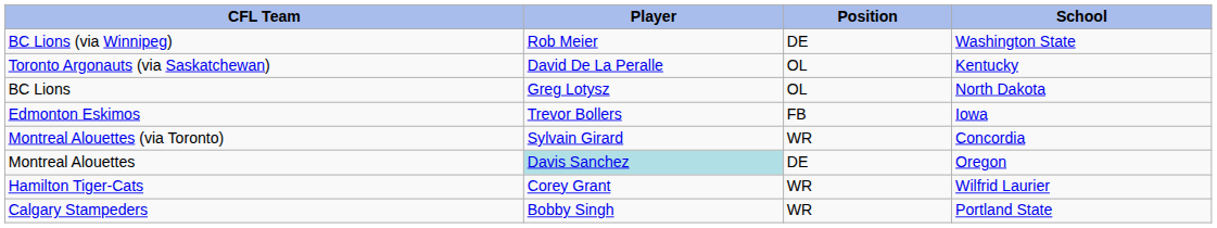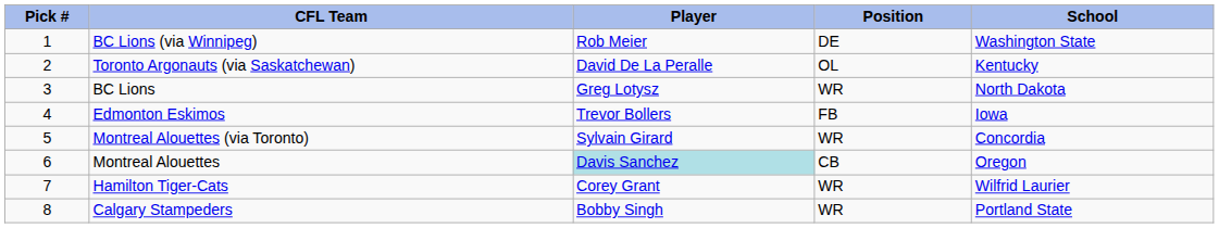 <table class="wikitable" style="width: 100%">
 <tr>
+<th style="background:#A8BDEC;" width=7%>Pick #</th>
 <th width=40% style="background:#A8BDEC;">CFL Team</th>
 <th width=20% style="background:#A8BDEC;">Player</th>
 <th width=13% style="background:#A8BDEC;">Position</th>
 <th width=20% style="background:#A8BDEC;">School</th>
 </tr>
 <tr>
+<td align=center>1</td>
 <td><a href='#'>BC Lions</a> (via <a href='#'>Winnipeg</a>)</td>
 <td><a href='#'>Rob Meier</a></td>
 <td>DE</td>
 <td><a href='#'>Washington State</a></td>
 </tr>
 <tr>
+<td align=center>2</td>
 <td><a href='#'>Toronto Argonauts</a> (via <a href='#'>Saskatchewan</a>)</td>
 <td><a href='#'>David De La Peralle</a></td>
 <td>OL</td>
 <td><a href='#'>Kentucky</a></td>
 </tr>
 <tr>
+<td align=center>3</td>
 <td>BC Lions</td>
 <td><a href='#'>Greg Lotysz</a></td>
-<td>OL</td>
+<td>WR</td>
 <td><a href='#'>North Dakota</a></td>
 </tr>
 <tr>
+<td align=center>4</td>
 <td><a href='#'>Edmonton Eskimos</a></td>
 <td><a href='#'>Trevor Bollers</a></td>
 <td>FB</td>
 <td><a href='#'>Iowa</a></td>
 </tr>
 <tr>
+<td align=center>5</td>
 <td><a href='#'>Montreal Alouettes</a> (via Toronto)</td>
 <td><a href='#'>Sylvain Girard</a></td>
 <td>WR</td>
 <td><a href='#'>Concordia</a></td>
 </tr>
 <tr>
+<td align=center>6</td>
 <td>Montreal Alouettes</td>
 <td bgcolor="#B0E0E6"><a href='#'>Davis Sanchez</a></td>
-<td>DE</td>
+<td>CB</td>
 <td><a href='#'>Oregon</a></td>
 </tr>
 <tr>
+<td align=center>7</td>
 <td><a href='#'>Hamilton Tiger-Cats</a></td>
 <td><a href='#'>Corey Grant</a></td>
 <td>WR</td>
 <td><a href='#'>Wilfrid Laurier</a></td>
 </tr>
 <tr>
+<td align=center>8</td>
 <td><a href='#'>Calgary Stampeders</a></td>
 <td><a href='#'>Bobby Singh</a></td>
 <td>WR</td>
 <td><a href='#'>Portland State</a></td>
 </tr>
 </table>
